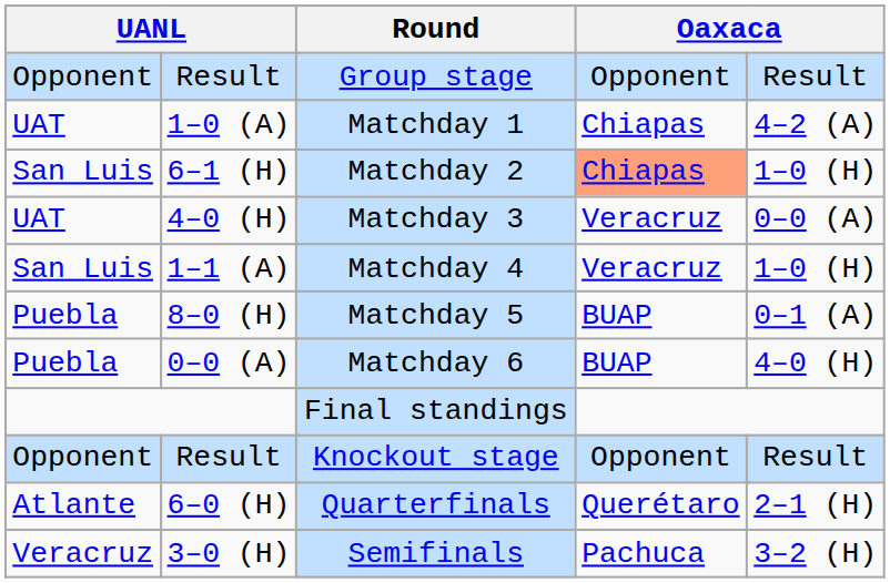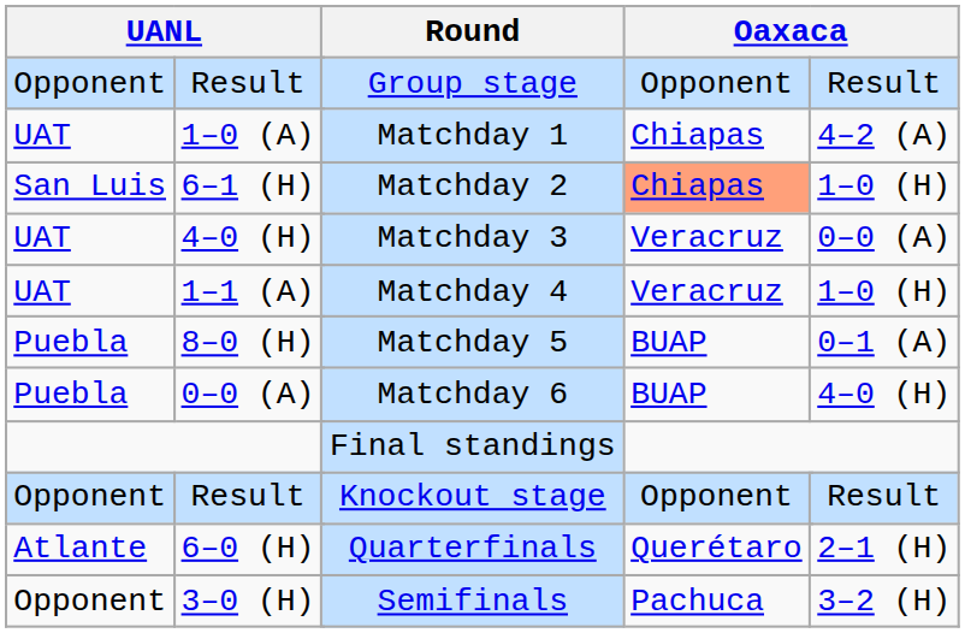 <table class="wikitable" style="text-align:center">
 <tr>
 <th colspan=4><a href='#'>UANL</a></th>
 <th>Round</th>
 <th colspan=4><a href='#'>Oaxaca</a></th>
 </tr>
 <tr bgcolor=#c1e0ff>
 <td>Opponent</td>
 <td colspan=3>Result</td>
 <td><a href='#'>Group stage</a></td>
 <td>Opponent</td>
 <td colspan=3>Result</td>
 </tr>
 <tr>
 <td align=left><a href='#'>UAT</a></td>
 <td colspan=3><a href='#'>1–0</a> (A)</td>
 <td bgcolor=#c1e0ff>Matchday 1</td>
 <td align=left><a href='#'>Chiapas</a></td>
 <td colspan=3><a href='#'>4–2</a> (A)</td>
 </tr>
 <tr>
 <td align=left><a href='#'>San Luis</a></td>
 <td colspan=3><a href='#'>6–1</a> (H)</td>
 <td bgcolor=#c1e0ff>Matchday 2</td>
 <td align=left style="background: lightsalmon;"><a href='#'>Chiapas</a></td>
 <td colspan=3><a href='#'>1–0</a> (H)</td>
 </tr>
 <tr>
 <td align=left><a href='#'>UAT</a></td>
 <td colspan=3><a href='#'>4–0</a> (H)</td>
 <td bgcolor=#c1e0ff>Matchday 3</td>
 <td align=left><a href='#'>Veracruz</a></td>
 <td colspan=3><a href='#'>0–0</a> (A)</td>
 </tr>
 <tr>
-<td align=left><a href='#'>San Luis</a></td>
+<td align=left><a href='#'>UAT</a></td>
 <td colspan=3><a href='#'>1–1</a> (A)</td>
 <td bgcolor=#c1e0ff>Matchday 4</td>
 <td align=left><a href='#'>Veracruz</a></td>
 <td colspan=3><a href='#'>1–0</a> (H)</td>
 </tr>
 <tr>
 <td align=left><a href='#'>Puebla</a></td>
 <td colspan=3><a href='#'>8–0</a> (H)</td>
 <td bgcolor=#c1e0ff>Matchday 5</td>
 <td align=left><a href='#'>BUAP</a></td>
 <td colspan=3><a href='#'>0–1</a> (A)</td>
 </tr>
 <tr>
 <td align=left><a href='#'>Puebla</a></td>
 <td colspan=3><a href='#'>0–0</a> (A)</td>
 <td bgcolor=#c1e0ff>Matchday 6</td>
 <td align=left><a href='#'>BUAP</a></td>
 <td colspan=3><a href='#'>4–0</a> (H)</td>
 </tr>
 <tr>
 <td colspan=4 valign=top><br></td>
 <td bgcolor=#c1e0ff>Final standings</td>
 <td colspan=4 valign=top><br></td>
 </tr>
 <tr bgcolor="#c1e0ff">
 <td>Opponent</td>
 <td colspan=3>Result</td>
 <td><a href='#'>Knockout stage</a></td>
 <td colspan=3>Opponent</td>
 <td>Result</td>
 </tr>
 <tr>
 <td align=left><a href='#'>Atlante</a></td>
 <td colspan=3><a href='#'>6–0</a> (H)</td>
 <td bgcolor=#c1e0ff><a href='#'>Quarterfinals</a></td>
 <td align=left><a href='#'>Querétaro</a></td>
 <td colspan=3><a href='#'>2–1</a> (H)</td>
 </tr>
 <tr>
-<td align=left><a href='#'>Veracruz</a></td>
+<td>Opponent</td>
 <td colspan=3><a href='#'>3–0</a> (H)</td>
 <td bgcolor=#c1e0ff><a href='#'>Semifinals</a></td>
 <td align=left><a href='#'>Pachuca</a></td>
 <td colspan=3><a href='#'>3–2</a> (H)</td>
 </tr>
 </table>
